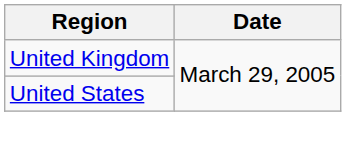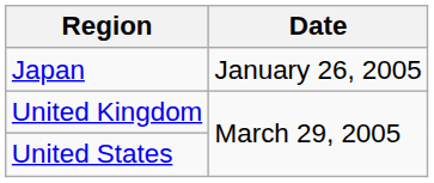 <table class="wikitable">
 <tr>
 <th>Region</th>
 <th>Date</th>
+</tr>
+<tr>
+<td><a href='#'>Japan</a></td>
+<td>January 26, 2005</td>
 </tr>
 <tr>
 <td><a href='#'>United Kingdom</a></td>
 <td rowspan="2">March 29, 2005</td>
 </tr>
 <tr>
 <td><a href='#'>United States</a></td>
 </tr>
 </table>
